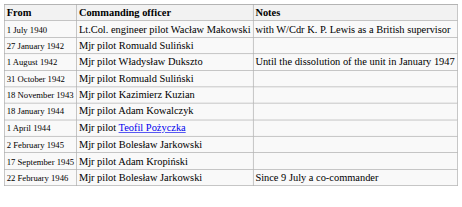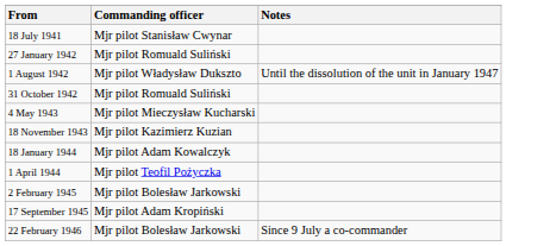 <table class="wikitable">
 <tr>
 </tr>
 <tr>
 <th style="text-align: left;">From</th>
 <th style="text-align: left;">Commanding officer</th>
 <th style="text-align: left;">Notes</th>
 </tr>
 <tr>
-<td><small>1 July 1940</small></td>
-<td>Lt.Col. engineer pilot Wacław Makowski</td>
-<td>with W/Cdr K. P. Lewis as a British supervisor</td>
+<td><small>18 July 1941</small></td>
+<td>Mjr pilot Stanisław Cwynar</td>
+<td></td>
 </tr>
 <tr>
 <td><small>27 January 1942</small></td>
 <td>Mjr pilot Romuald Suliński</td>
 <td></td>
 </tr>
 <tr>
 <td><small>1 August 1942</small></td>
 <td>Mjr pilot Władysław Dukszto</td>
 <td>Until the dissolution of the unit in January 1947</td>
 </tr>
 <tr>
 <td><small>31 October 1942</small></td>
 <td>Mjr pilot Romuald Suliński</td>
+<td></td>
+</tr>
+<tr>
+<td><small>4 May 1943</small></td>
+<td>Mjr pilot Mieczysław Kucharski</td>
 <td></td>
 </tr>
 <tr>
 <td><small>18 November 1943</small></td>
 <td>Mjr pilot Kazimierz Kuzian</td>
 <td></td>
 </tr>
 <tr>
 <td><small>18 January 1944</small></td>
 <td>Mjr pilot Adam Kowalczyk</td>
 <td></td>
 </tr>
 <tr>
 <td><small>1 April 1944</small></td>
 <td>Mjr pilot <a href='#'>Teofil Pożyczka</a></td>
 <td></td>
 </tr>
 <tr>
 <td><small>2 February 1945</small></td>
 <td>Mjr pilot Bolesław Jarkowski</td>
 <td></td>
 </tr>
 <tr>
 <td><small>17 September 1945</small></td>
 <td>Mjr pilot Adam Kropiński</td>
 <td></td>
 </tr>
 <tr>
 <td><small>22 February 1946</small></td>
 <td>Mjr pilot Bolesław Jarkowski</td>
 <td>Since 9 July a co-commander</td>
 </tr>
 </table>
